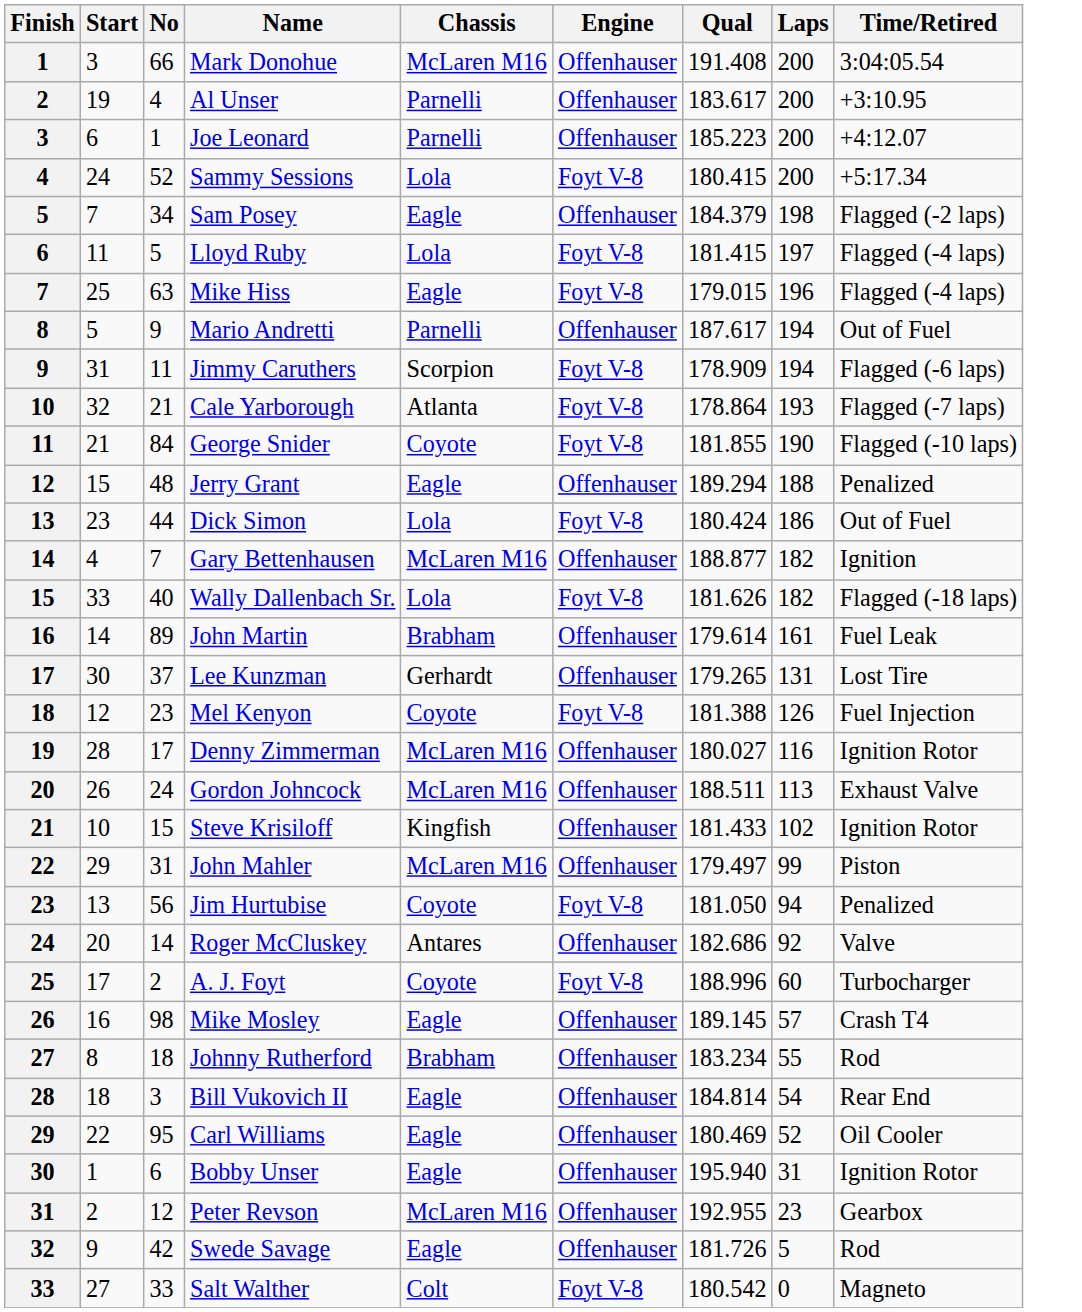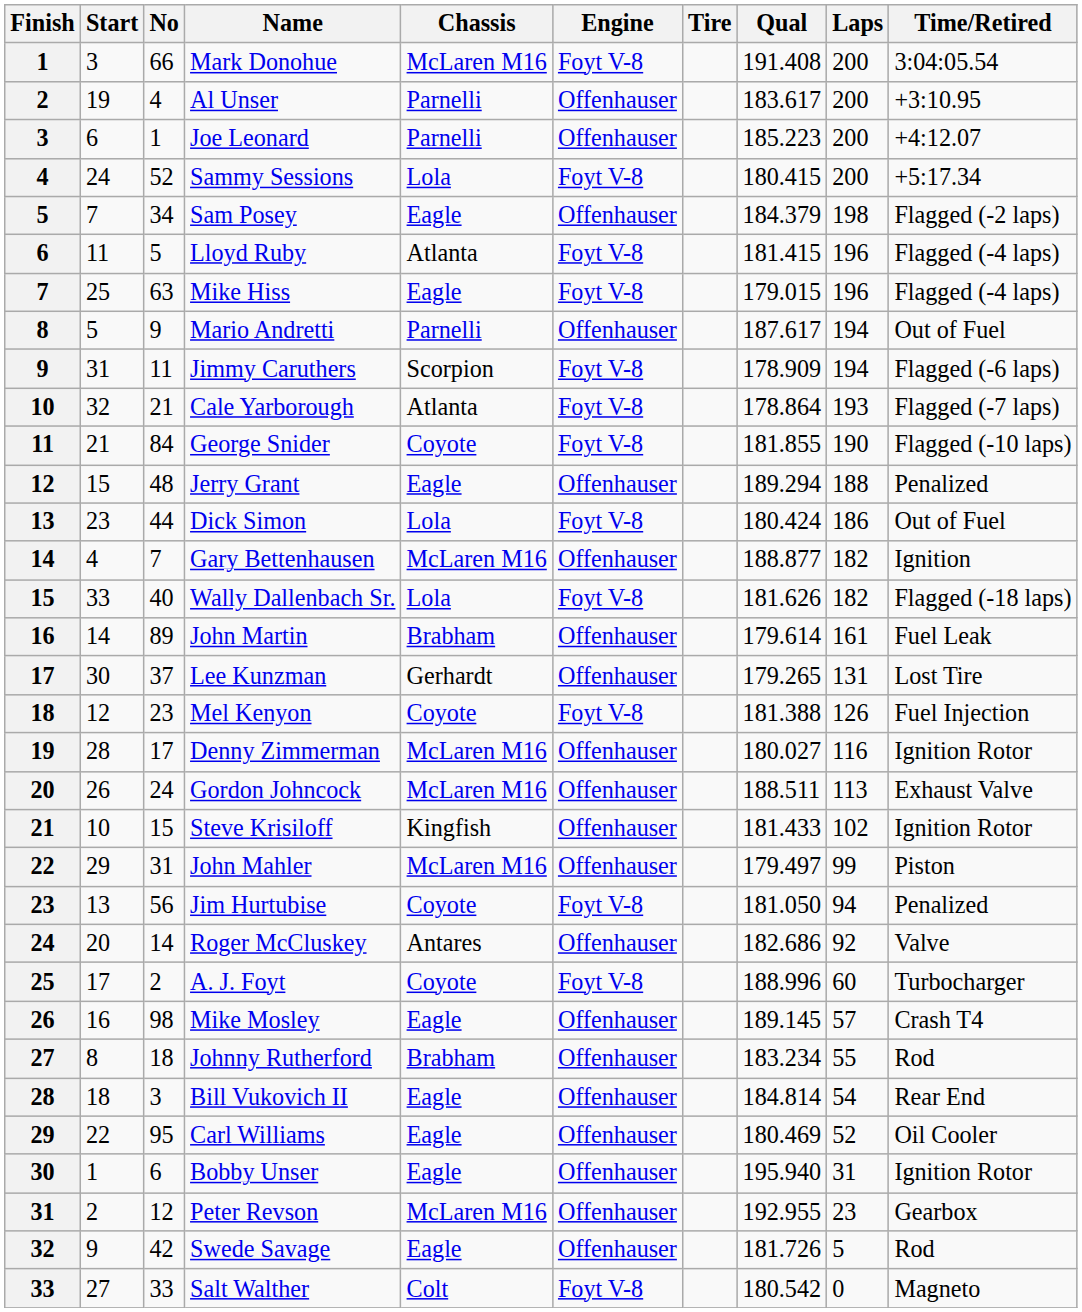 <table class="wikitable">
 <tr>
 <th>Finish</th>
 <th>Start</th>
 <th>No</th>
 <th>Name</th>
 <th>Chassis</th>
 <th>Engine</th>
+<th>Tire</th>
 <th>Qual</th>
 <th>Laps</th>
 <th>Time/Retired</th>
 </tr>
 <tr>
 <th>1</th>
 <td>3</td>
 <td>66</td>
 <td> <a href='#'>Mark Donohue</a></td>
 <td><a href='#'>McLaren M16</a></td>
-<td><a href='#'>Offenhauser</a></td>
+<td><a href='#'>Foyt V-8</a></td>
+<td align=center></td>
 <td>191.408</td>
 <td>200</td>
 <td>3:04:05.54</td>
 </tr>
 <tr>
 <th>2</th>
 <td>19</td>
 <td>4</td>
 <td> <a href='#'>Al Unser</a> <strong></strong></td>
 <td><a href='#'>Parnelli</a></td>
 <td><a href='#'>Offenhauser</a></td>
+<td align=center></td>
 <td>183.617</td>
 <td>200</td>
 <td>+3:10.95</td>
 </tr>
 <tr>
 <th>3</th>
 <td>6</td>
 <td>1</td>
 <td> <a href='#'>Joe Leonard</a></td>
 <td><a href='#'>Parnelli</a></td>
 <td><a href='#'>Offenhauser</a></td>
+<td align=center></td>
 <td>185.223</td>
 <td>200</td>
 <td>+4:12.07</td>
 </tr>
 <tr>
 <th>4</th>
 <td>24</td>
 <td>52</td>
 <td> <a href='#'>Sammy Sessions</a></td>
 <td><a href='#'>Lola</a></td>
 <td><a href='#'>Foyt V-8</a></td>
+<td align=center></td>
 <td>180.415</td>
 <td>200</td>
 <td>+5:17.34</td>
 </tr>
 <tr>
 <th>5</th>
 <td>7</td>
 <td>34</td>
 <td> <a href='#'>Sam Posey</a> <strong></strong></td>
 <td><a href='#'>Eagle</a></td>
 <td><a href='#'>Offenhauser</a></td>
+<td align=center></td>
 <td>184.379</td>
 <td>198</td>
 <td>Flagged (-2 laps)</td>
 </tr>
 <tr>
 <th>6</th>
 <td>11</td>
 <td>5</td>
 <td> <a href='#'>Lloyd Ruby</a></td>
-<td><a href='#'>Lola</a></td>
+<td>Atlanta</td>
 <td><a href='#'>Foyt V-8</a></td>
+<td align=center></td>
 <td>181.415</td>
-<td>197</td>
+<td>196</td>
 <td>Flagged (-4 laps)</td>
 </tr>
 <tr>
 <th>7</th>
 <td>25</td>
 <td>63</td>
 <td> <a href='#'>Mike Hiss</a> <strong></strong></td>
 <td><a href='#'>Eagle</a></td>
 <td><a href='#'>Foyt V-8</a></td>
+<td align=center></td>
 <td>179.015</td>
 <td>196</td>
 <td>Flagged (-4 laps)</td>
 </tr>
 <tr>
 <th>8</th>
 <td>5</td>
 <td>9</td>
 <td> <a href='#'>Mario Andretti</a> <strong></strong></td>
 <td><a href='#'>Parnelli</a></td>
 <td><a href='#'>Offenhauser</a></td>
+<td align=center></td>
 <td>187.617</td>
 <td>194</td>
 <td>Out of Fuel</td>
 </tr>
 <tr>
 <th>9</th>
 <td>31</td>
 <td>11</td>
 <td> <a href='#'>Jimmy Caruthers</a> <strong></strong></td>
 <td>Scorpion</td>
 <td><a href='#'>Foyt V-8</a></td>
+<td align=center></td>
 <td>178.909</td>
 <td>194</td>
 <td>Flagged (-6 laps)</td>
 </tr>
 <tr>
 <th>10</th>
 <td>32</td>
 <td>21</td>
 <td> <a href='#'>Cale Yarborough</a></td>
 <td>Atlanta</td>
 <td><a href='#'>Foyt V-8</a></td>
+<td align=center></td>
 <td>178.864</td>
 <td>193</td>
 <td>Flagged (-7 laps)</td>
 </tr>
 <tr>
 <th>11</th>
 <td>21</td>
 <td>84</td>
 <td> <a href='#'>George Snider</a></td>
 <td><a href='#'>Coyote</a></td>
 <td><a href='#'>Foyt V-8</a></td>
+<td align=center></td>
 <td>181.855</td>
 <td>190</td>
 <td>Flagged (-10 laps)</td>
 </tr>
 <tr>
 <th>12</th>
 <td>15</td>
 <td>48</td>
 <td> <a href='#'>Jerry Grant</a></td>
 <td><a href='#'>Eagle</a></td>
 <td><a href='#'>Offenhauser</a></td>
+<td align=center></td>
 <td>189.294</td>
 <td>188</td>
 <td>Penalized</td>
 </tr>
 <tr>
 <th>13</th>
 <td>23</td>
 <td>44</td>
 <td> <a href='#'>Dick Simon</a></td>
 <td><a href='#'>Lola</a></td>
 <td><a href='#'>Foyt V-8</a></td>
+<td align=center></td>
 <td>180.424</td>
 <td>186</td>
 <td>Out of Fuel</td>
 </tr>
 <tr>
 <th>14</th>
 <td>4</td>
 <td>7</td>
 <td> <a href='#'>Gary Bettenhausen</a></td>
 <td><a href='#'>McLaren M16</a></td>
 <td><a href='#'>Offenhauser</a></td>
+<td align=center></td>
 <td>188.877</td>
 <td>182</td>
 <td>Ignition</td>
 </tr>
 <tr>
 <th>15</th>
 <td>33</td>
 <td>40</td>
 <td> <a href='#'>Wally Dallenbach Sr.</a></td>
 <td><a href='#'>Lola</a></td>
 <td><a href='#'>Foyt V-8</a></td>
+<td align=center></td>
 <td>181.626</td>
 <td>182</td>
 <td>Flagged (-18 laps)</td>
 </tr>
 <tr>
 <th>16</th>
 <td>14</td>
 <td>89</td>
 <td> <a href='#'>John Martin</a> <strong></strong></td>
 <td><a href='#'>Brabham</a></td>
 <td><a href='#'>Offenhauser</a></td>
+<td align=center></td>
 <td>179.614</td>
 <td>161</td>
 <td>Fuel Leak</td>
 </tr>
 <tr>
 <th>17</th>
 <td>30</td>
 <td>37</td>
 <td> <a href='#'>Lee Kunzman</a> <strong></strong></td>
 <td>Gerhardt</td>
 <td><a href='#'>Offenhauser</a></td>
+<td align=center></td>
 <td>179.265</td>
 <td>131</td>
 <td>Lost Tire</td>
 </tr>
 <tr>
 <th>18</th>
 <td>12</td>
 <td>23</td>
 <td> <a href='#'>Mel Kenyon</a></td>
 <td><a href='#'>Coyote</a></td>
 <td><a href='#'>Foyt V-8</a></td>
+<td align=center></td>
 <td>181.388</td>
 <td>126</td>
 <td>Fuel Injection</td>
 </tr>
 <tr>
 <th>19</th>
 <td>28</td>
 <td>17</td>
 <td> <a href='#'>Denny Zimmerman</a></td>
 <td><a href='#'>McLaren M16</a></td>
 <td><a href='#'>Offenhauser</a></td>
+<td align=center></td>
 <td>180.027</td>
 <td>116</td>
 <td>Ignition Rotor</td>
 </tr>
 <tr>
 <th>20</th>
 <td>26</td>
 <td>24</td>
 <td> <a href='#'>Gordon Johncock</a></td>
 <td><a href='#'>McLaren M16</a></td>
 <td><a href='#'>Offenhauser</a></td>
+<td align=center></td>
 <td>188.511</td>
 <td>113</td>
 <td>Exhaust Valve</td>
 </tr>
 <tr>
 <th>21</th>
 <td>10</td>
 <td>15</td>
 <td> <a href='#'>Steve Krisiloff</a></td>
 <td>Kingfish</td>
 <td><a href='#'>Offenhauser</a></td>
+<td align=center></td>
 <td>181.433</td>
 <td>102</td>
 <td>Ignition Rotor</td>
 </tr>
 <tr>
 <th>22</th>
 <td>29</td>
 <td>31</td>
 <td> <a href='#'>John Mahler</a> <strong></strong></td>
 <td><a href='#'>McLaren M16</a></td>
 <td><a href='#'>Offenhauser</a></td>
+<td align=center></td>
 <td>179.497</td>
 <td>99</td>
 <td>Piston</td>
 </tr>
 <tr>
 <th>23</th>
 <td>13</td>
 <td>56</td>
 <td> <a href='#'>Jim Hurtubise</a></td>
 <td><a href='#'>Coyote</a></td>
 <td><a href='#'>Foyt V-8</a></td>
+<td align=center></td>
 <td>181.050</td>
 <td>94</td>
 <td>Penalized</td>
 </tr>
 <tr>
 <th>24</th>
 <td>20</td>
 <td>14</td>
 <td> <a href='#'>Roger McCluskey</a></td>
 <td>Antares</td>
 <td><a href='#'>Offenhauser</a></td>
+<td align=center></td>
 <td>182.686</td>
 <td>92</td>
 <td>Valve</td>
 </tr>
 <tr>
 <th>25</th>
 <td>17</td>
 <td>2</td>
 <td> <a href='#'>A. J. Foyt</a> <strong></strong></td>
 <td><a href='#'>Coyote</a></td>
 <td><a href='#'>Foyt V-8</a></td>
+<td align=center></td>
 <td>188.996</td>
 <td>60</td>
 <td>Turbocharger</td>
 </tr>
 <tr>
 <th>26</th>
 <td>16</td>
 <td>98</td>
 <td> <a href='#'>Mike Mosley</a></td>
 <td><a href='#'>Eagle</a></td>
 <td><a href='#'>Offenhauser</a></td>
+<td align=center></td>
 <td>189.145</td>
 <td>57</td>
 <td>Crash T4</td>
 </tr>
 <tr>
 <th>27</th>
 <td>8</td>
 <td>18</td>
 <td> <a href='#'>Johnny Rutherford</a></td>
 <td><a href='#'>Brabham</a></td>
 <td><a href='#'>Offenhauser</a></td>
+<td align=center></td>
 <td>183.234</td>
 <td>55</td>
 <td>Rod</td>
 </tr>
 <tr>
 <th>28</th>
 <td>18</td>
 <td>3</td>
 <td> <a href='#'>Bill Vukovich II</a></td>
 <td><a href='#'>Eagle</a></td>
 <td><a href='#'>Offenhauser</a></td>
+<td align=center></td>
 <td>184.814</td>
 <td>54</td>
 <td>Rear End</td>
 </tr>
 <tr>
 <th>29</th>
 <td>22</td>
 <td>95</td>
 <td> <a href='#'>Carl Williams</a></td>
 <td><a href='#'>Eagle</a></td>
 <td><a href='#'>Offenhauser</a></td>
+<td align=center></td>
 <td>180.469</td>
 <td>52</td>
 <td>Oil Cooler</td>
 </tr>
 <tr>
 <th>30</th>
 <td>1</td>
 <td>6</td>
 <td> <a href='#'>Bobby Unser</a> <strong></strong></td>
 <td><a href='#'>Eagle</a></td>
 <td><a href='#'>Offenhauser</a></td>
+<td align=center></td>
 <td>195.940</td>
 <td>31</td>
 <td>Ignition Rotor</td>
 </tr>
 <tr>
 <th>31</th>
 <td>2</td>
 <td>12</td>
 <td> <a href='#'>Peter Revson</a></td>
 <td><a href='#'>McLaren M16</a></td>
 <td><a href='#'>Offenhauser</a></td>
+<td align=center></td>
 <td>192.955</td>
 <td>23</td>
 <td>Gearbox</td>
 </tr>
 <tr>
 <th>32</th>
 <td>9</td>
 <td>42</td>
 <td> <a href='#'>Swede Savage</a> <strong></strong></td>
 <td><a href='#'>Eagle</a></td>
 <td><a href='#'>Offenhauser</a></td>
+<td align=center></td>
 <td>181.726</td>
 <td>5</td>
 <td>Rod</td>
 </tr>
 <tr>
 <th>33</th>
 <td>27</td>
 <td>33</td>
 <td> <a href='#'>Salt Walther</a> </td>
 <td><a href='#'>Colt</a></td>
 <td><a href='#'>Foyt V-8</a></td>
+<td align=center></td>
 <td>180.542</td>
 <td>0</td>
 <td>Magneto</td>
 </tr>
 </table>
